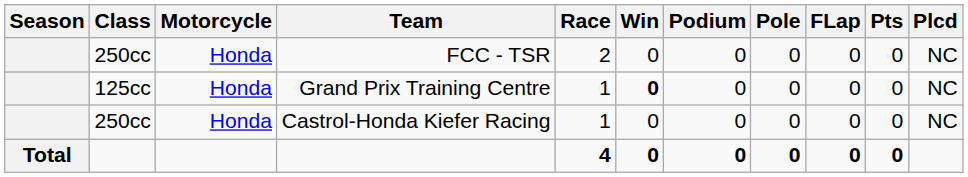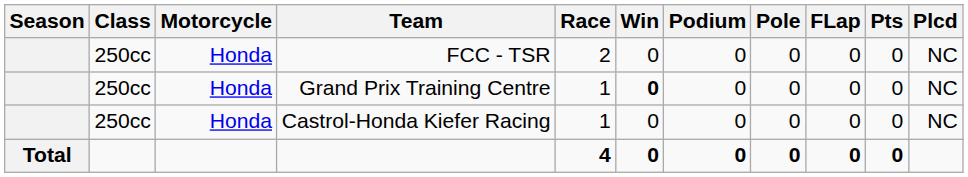 <table class="wikitable" style=text-align:right>
 <tr>
 <th>Season</th>
 <th>Class</th>
 <th>Motorcycle</th>
 <th>Team</th>
 <th>Race</th>
 <th>Win</th>
 <th>Podium</th>
 <th>Pole</th>
 <th>FLap</th>
 <th>Pts</th>
 <th>Plcd</th>
 </tr>
 <tr>
 <th></th>
 <td>250cc</td>
 <td><a href='#'>Honda</a></td>
 <td>FCC - TSR</td>
 <td>2</td>
 <td>0</td>
 <td>0</td>
 <td>0</td>
 <td>0</td>
 <td>0</td>
 <td>NC</td>
 </tr>
 <tr>
 <th></th>
-<td>125cc</td>
+<td>250cc</td>
 <td><a href='#'>Honda</a></td>
 <td>Grand Prix Training Centre</td>
 <td>1</td>
 <td><strong>0</strong></td>
 <td>0</td>
 <td>0</td>
 <td>0</td>
 <td>0</td>
 <td>NC</td>
 </tr>
 <tr>
 <th></th>
 <td>250cc</td>
 <td><a href='#'>Honda</a></td>
 <td>Castrol-Honda Kiefer Racing</td>
 <td>1</td>
 <td>0</td>
 <td>0</td>
 <td>0</td>
 <td>0</td>
 <td>0</td>
 <td>NC</td>
 </tr>
 <tr>
 <th>Total</th>
 <td></td>
 <td></td>
 <td></td>
 <td><strong>4</strong></td>
 <td><strong>0</strong></td>
 <td><strong>0</strong></td>
 <td><strong>0</strong></td>
 <td><strong>0</strong></td>
 <td><strong>0</strong></td>
 <td></td>
 </tr>
 </table>
